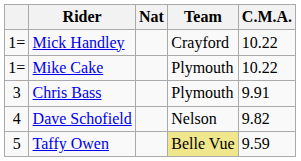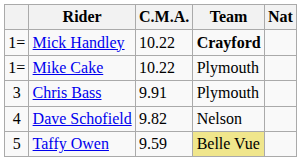 <table class=wikitable>
 <tr>
 <th></th>
 <th>Rider</th>
+<th>C.M.A.</th>
+<th>Team</th>
 <th>Nat</th>
-<th>Team</th>
-<th>C.M.A.</th>
 </tr>
 <tr>
 <td align="center">1=</td>
 <td><a href='#'>Mick Handley</a></td>
+<td>10.22</td>
+<td><strong>Crayford</strong></td>
 <td></td>
-<td>Crayford</td>
-<td>10.22</td>
 </tr>
 <tr>
 <td align="center">1=</td>
 <td><a href='#'>Mike Cake</a></td>
+<td>10.22</td>
+<td>Plymouth</td>
 <td></td>
-<td>Plymouth</td>
-<td>10.22</td>
 </tr>
 <tr>
 <td align="center">3</td>
 <td><a href='#'>Chris Bass</a></td>
+<td>9.91</td>
+<td>Plymouth</td>
 <td></td>
-<td>Plymouth</td>
-<td>9.91</td>
 </tr>
 <tr>
 <td align="center">4</td>
 <td><a href='#'>Dave Schofield</a></td>
+<td>9.82</td>
+<td>Nelson</td>
 <td></td>
-<td>Nelson</td>
-<td>9.82</td>
 </tr>
 <tr>
 <td align="center">5</td>
 <td><a href='#'>Taffy Owen</a></td>
+<td>9.59</td>
+<td style="background: khaki;">Belle Vue</td>
 <td></td>
-<td style="background: khaki;">Belle Vue</td>
-<td>9.59</td>
 </tr>
 </table>
